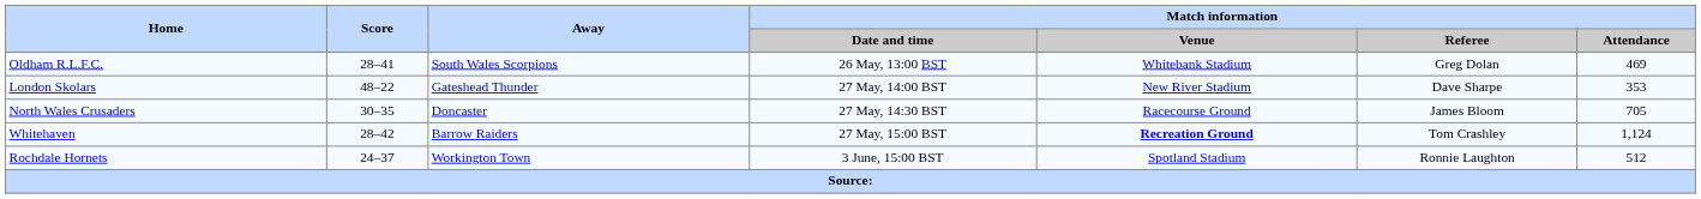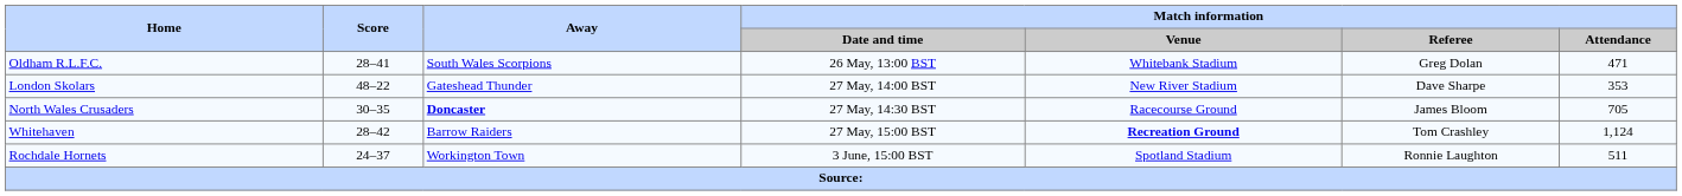 <table border=1 style="border-collapse:collapse; font-size:80%; text-align:center;" cellpadding=3 cellspacing=0 width=100%>
 <tr bgcolor=#C1D8FF>
 <th rowspan=2 width=19%>Home</th>
 <th rowspan=2 width=6%>Score</th>
 <th rowspan=2 width=19%>Away</th>
 <th colspan=6>Match information</th>
 </tr>
 <tr bgcolor=#CCCCCC>
 <th width=17%>Date and time</th>
 <th width=19%>Venue</th>
 <th width=13%>Referee</th>
 <th width=7%>Attendance</th>
 </tr>
 <tr bgcolor=#F5FAFF>
 <td align=left> <a href='#'>Oldham R.L.F.C.</a></td>
 <td>28–41</td>
 <td align=left> <a href='#'>South Wales Scorpions</a></td>
 <td>26 May, 13:00 <a href='#'>BST</a></td>
 <td><a href='#'>Whitebank Stadium</a></td>
 <td>Greg Dolan</td>
-<td>469</td>
+<td>471</td>
 </tr>
 <tr bgcolor=#F5FAFF>
 <td align=left> <a href='#'>London Skolars</a></td>
 <td>48–22</td>
 <td align=left> <a href='#'>Gateshead Thunder</a></td>
 <td>27 May, 14:00 BST</td>
 <td><a href='#'>New River Stadium</a></td>
 <td>Dave Sharpe</td>
 <td>353</td>
 </tr>
 <tr bgcolor=#F5FAFF>
 <td align=left> <a href='#'>North Wales Crusaders</a></td>
 <td>30–35</td>
-<td align=left> <a href='#'>Doncaster</a></td>
+<td align=left><strong> <a href='#'>Doncaster</a></strong></td>
 <td>27 May, 14:30 BST</td>
 <td><a href='#'>Racecourse Ground</a></td>
 <td>James Bloom</td>
 <td>705</td>
 </tr>
 <tr bgcolor=#F5FAFF>
 <td align=left> <a href='#'>Whitehaven</a></td>
 <td>28–42</td>
 <td align=left> <a href='#'>Barrow Raiders</a></td>
 <td>27 May, 15:00 BST</td>
 <td><strong><a href='#'>Recreation Ground</a></strong></td>
 <td>Tom Crashley</td>
 <td>1,124</td>
 </tr>
 <tr bgcolor=#F5FAFF>
 <td align=left> <a href='#'>Rochdale Hornets</a></td>
 <td>24–37</td>
 <td align=left> <a href='#'>Workington Town</a></td>
 <td>3 June, 15:00 BST</td>
 <td><a href='#'>Spotland Stadium</a></td>
 <td>Ronnie Laughton</td>
-<td>512</td>
+<td>511</td>
 </tr>
 <tr bgcolor=#C1D8FF>
 <th colspan=12>Source:</th>
 </tr>
 </table>
